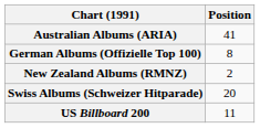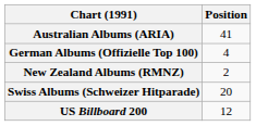 <table class="wikitable sortable plainrowheaders" style="text-align:center">
 <tr>
 <th scope="col">Chart (1991)</th>
 <th scope="col">Position</th>
 </tr>
 <tr>
 <th scope="row">Australian Albums (ARIA)</th>
 <td>41</td>
 </tr>
 <tr>
 <th scope="row">German Albums (Offizielle Top 100)</th>
-<td>8</td>
+<td>4</td>
 </tr>
 <tr>
 <th scope="row">New Zealand Albums (RMNZ)</th>
 <td>2</td>
 </tr>
 <tr>
 <th scope="row">Swiss Albums (Schweizer Hitparade)</th>
 <td>20</td>
 </tr>
 <tr>
 <th scope="row">US <em>Billboard</em> 200</th>
-<td>11</td>
+<td>12</td>
 </tr>
 </table>
